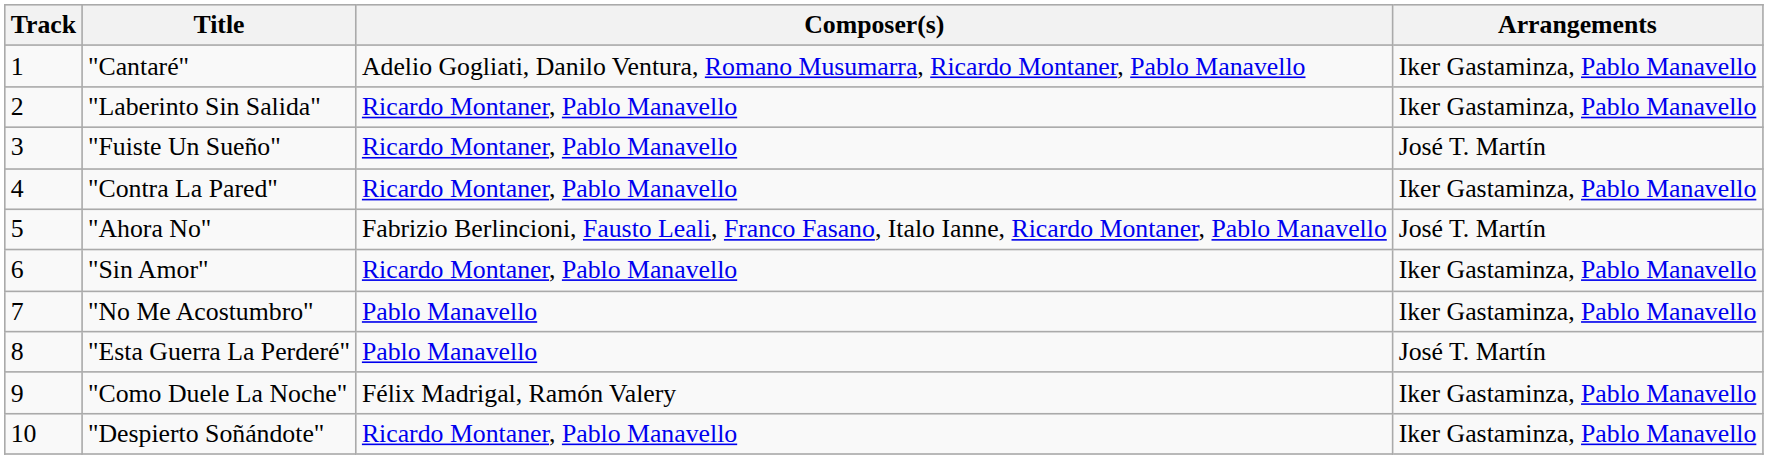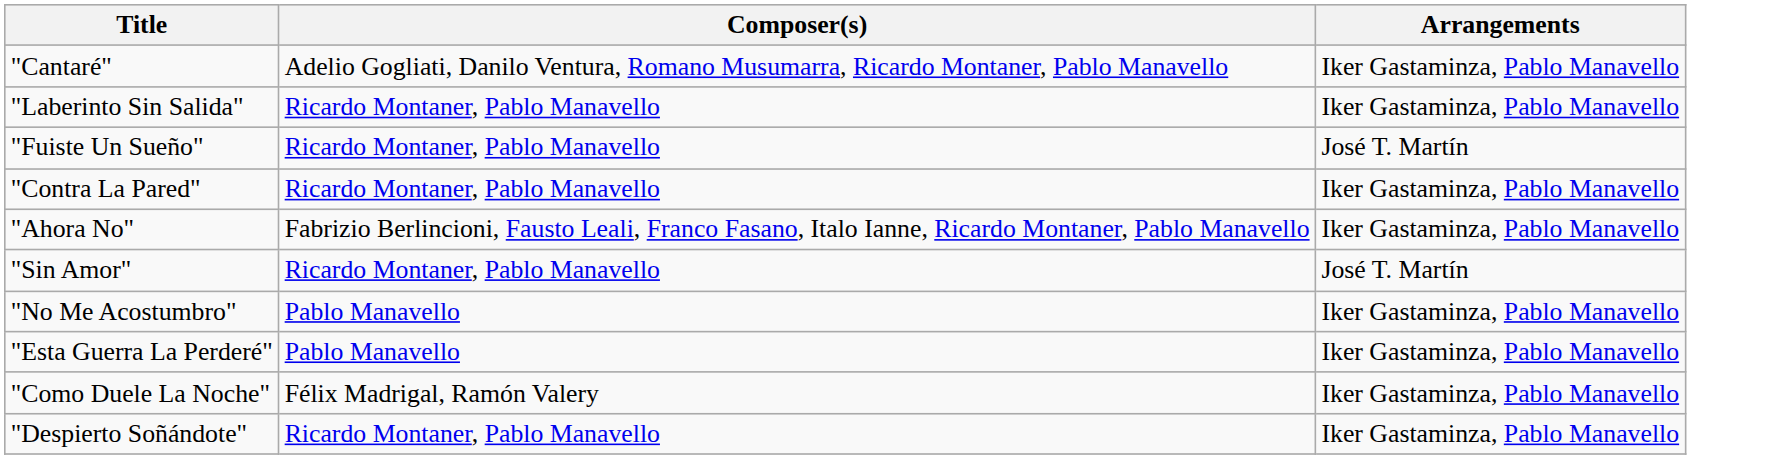 <table class="wikitable">
 <tr>
-<th>Track</th>
 <th>Title</th>
 <th>Composer(s)</th>
 <th>Arrangements</th>
 </tr>
 <tr>
-<td>1</td>
 <td>"Cantaré"</td>
 <td>Adelio Gogliati, Danilo Ventura, <a href='#'>Romano Musumarra</a>, <a href='#'>Ricardo Montaner</a>, <a href='#'>Pablo Manavello</a></td>
 <td>Iker Gastaminza, <a href='#'>Pablo Manavello</a></td>
 </tr>
 <tr>
-<td>2</td>
 <td>"Laberinto Sin Salida"</td>
 <td><a href='#'>Ricardo Montaner</a>, <a href='#'>Pablo Manavello</a></td>
 <td>Iker Gastaminza, <a href='#'>Pablo Manavello</a></td>
 </tr>
 <tr>
-<td>3</td>
 <td>"Fuiste Un Sueño"</td>
 <td><a href='#'>Ricardo Montaner</a>, <a href='#'>Pablo Manavello</a></td>
 <td>José T. Martín</td>
 </tr>
 <tr>
-<td>4</td>
 <td>"Contra La Pared"</td>
 <td><a href='#'>Ricardo Montaner</a>, <a href='#'>Pablo Manavello</a></td>
 <td>Iker Gastaminza, <a href='#'>Pablo Manavello</a></td>
 </tr>
 <tr>
-<td>5</td>
 <td>"Ahora No"</td>
 <td>Fabrizio Berlincioni, <a href='#'>Fausto Leali</a>, <a href='#'>Franco Fasano</a>, Italo Ianne, <a href='#'>Ricardo Montaner</a>, <a href='#'>Pablo Manavello</a></td>
+<td>Iker Gastaminza, <a href='#'>Pablo Manavello</a></td>
+</tr>
+<tr>
+<td>"Sin Amor"</td>
+<td><a href='#'>Ricardo Montaner</a>, <a href='#'>Pablo Manavello</a></td>
 <td>José T. Martín</td>
 </tr>
 <tr>
-<td>6</td>
-<td>"Sin Amor"</td>
-<td><a href='#'>Ricardo Montaner</a>, <a href='#'>Pablo Manavello</a></td>
-<td>Iker Gastaminza, <a href='#'>Pablo Manavello</a></td>
-</tr>
-<tr>
-<td>7</td>
 <td>"No Me Acostumbro"</td>
 <td><a href='#'>Pablo Manavello</a></td>
 <td>Iker Gastaminza, <a href='#'>Pablo Manavello</a></td>
 </tr>
 <tr>
-<td>8</td>
 <td>"Esta Guerra La Perderé"</td>
 <td><a href='#'>Pablo Manavello</a></td>
-<td>José T. Martín</td>
+<td>Iker Gastaminza, <a href='#'>Pablo Manavello</a></td>
 </tr>
 <tr>
-<td>9</td>
 <td>"Como Duele La Noche"</td>
 <td>Félix Madrigal, Ramón Valery</td>
 <td>Iker Gastaminza, <a href='#'>Pablo Manavello</a></td>
 </tr>
 <tr>
-<td>10</td>
 <td>"Despierto Soñándote"</td>
 <td><a href='#'>Ricardo Montaner</a>, <a href='#'>Pablo Manavello</a></td>
 <td>Iker Gastaminza, <a href='#'>Pablo Manavello</a></td>
 </tr>
 </table>
